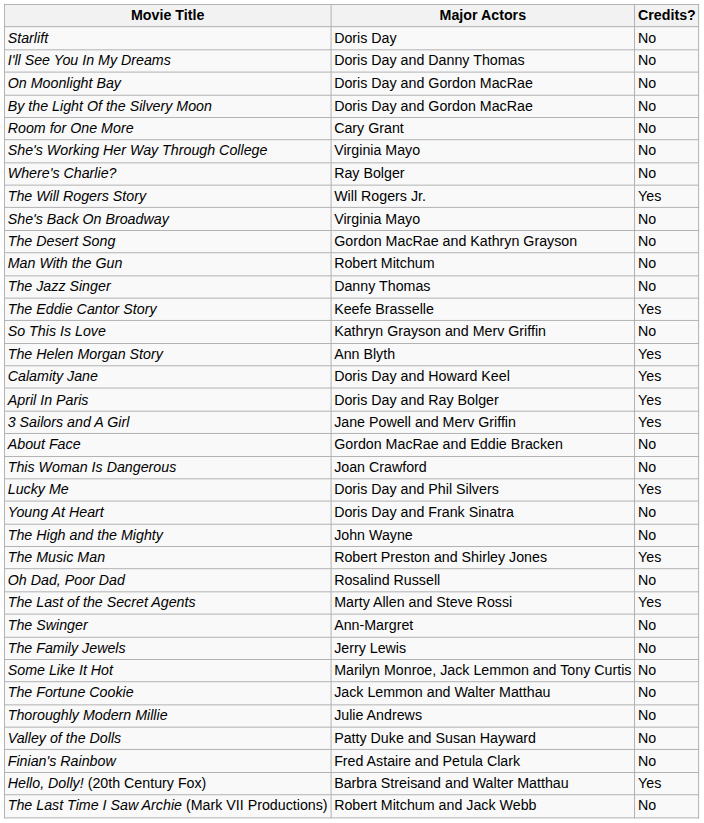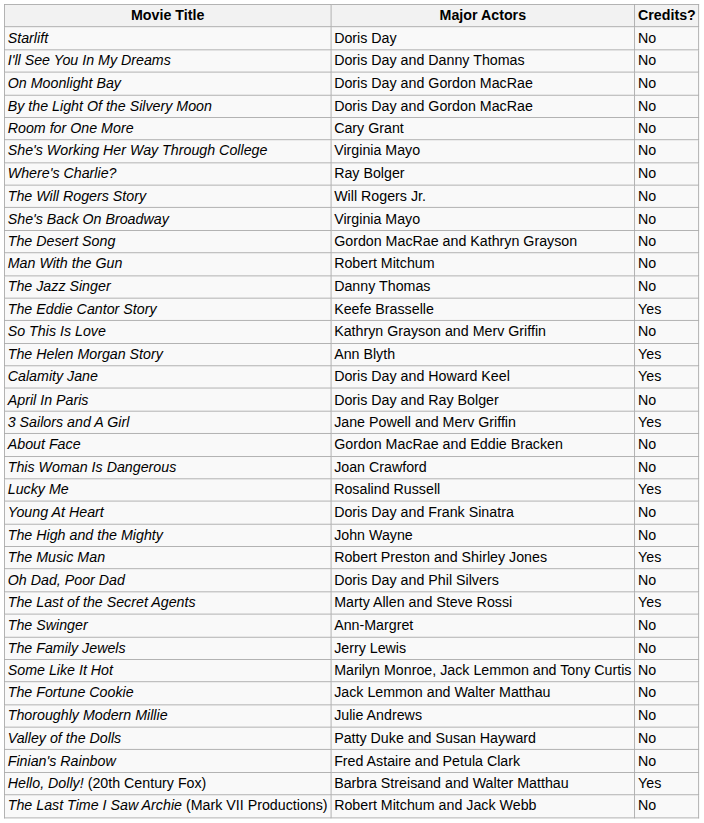 <table class="wikitable">
 <tr>
 <th>Movie Title</th>
 <th>Major Actors</th>
 <th>Credits?</th>
 </tr>
 <tr>
 <td><em>Starlift</em></td>
 <td>Doris Day</td>
 <td>No</td>
 </tr>
 <tr>
 <td><em>I'll See You In My Dreams</em></td>
 <td>Doris Day and Danny Thomas</td>
 <td>No</td>
 </tr>
 <tr>
 <td><em>On Moonlight Bay</em></td>
 <td>Doris Day and Gordon MacRae</td>
 <td>No</td>
 </tr>
 <tr>
 <td><em>By the Light Of the Silvery Moon</em></td>
 <td>Doris Day and Gordon MacRae</td>
 <td>No</td>
 </tr>
 <tr>
 <td><em>Room for One More</em></td>
 <td>Cary Grant</td>
 <td>No</td>
 </tr>
 <tr>
 <td><em>She's Working Her Way Through College</em></td>
 <td>Virginia Mayo</td>
 <td>No</td>
 </tr>
 <tr>
 <td><em>Where's Charlie?</em></td>
 <td>Ray Bolger</td>
 <td>No</td>
 </tr>
 <tr>
 <td><em>The Will Rogers Story</em></td>
 <td>Will Rogers Jr.</td>
-<td>Yes</td>
+<td>No</td>
 </tr>
 <tr>
 <td><em>She's Back On Broadway</em></td>
 <td>Virginia Mayo</td>
 <td>No</td>
 </tr>
 <tr>
 <td><em>The Desert Song</em></td>
 <td>Gordon MacRae and Kathryn Grayson</td>
 <td>No</td>
 </tr>
 <tr>
 <td><em>Man With the Gun</em></td>
 <td>Robert Mitchum</td>
 <td>No</td>
 </tr>
 <tr>
 <td><em>The Jazz Singer</em></td>
 <td>Danny Thomas</td>
 <td>No</td>
 </tr>
 <tr>
 <td><em>The Eddie Cantor Story</em></td>
 <td>Keefe Brasselle</td>
 <td>Yes</td>
 </tr>
 <tr>
 <td><em>So This Is Love</em></td>
 <td>Kathryn Grayson and Merv Griffin</td>
 <td>No</td>
 </tr>
 <tr>
 <td><em>The Helen Morgan Story</em></td>
 <td>Ann Blyth</td>
 <td>Yes</td>
 </tr>
 <tr>
 <td><em>Calamity Jane</em></td>
 <td>Doris Day and Howard Keel</td>
 <td>Yes</td>
 </tr>
 <tr>
 <td><em>April In Paris</em></td>
 <td>Doris Day and Ray Bolger</td>
-<td>Yes</td>
+<td>No</td>
 </tr>
 <tr>
 <td><em>3 Sailors and A Girl</em></td>
 <td>Jane Powell and Merv Griffin</td>
 <td>Yes</td>
 </tr>
 <tr>
 <td><em>About Face</em></td>
 <td>Gordon MacRae and Eddie Bracken</td>
 <td>No</td>
 </tr>
 <tr>
 <td><em>This Woman Is Dangerous</em></td>
 <td>Joan Crawford</td>
 <td>No</td>
 </tr>
 <tr>
 <td><em>Lucky Me</em></td>
-<td>Doris Day and Phil Silvers</td>
+<td>Rosalind Russell</td>
 <td>Yes</td>
 </tr>
 <tr>
 <td><em>Young At Heart</em></td>
 <td>Doris Day and Frank Sinatra</td>
 <td>No</td>
 </tr>
 <tr>
 <td><em>The High and the Mighty</em></td>
 <td>John Wayne</td>
 <td>No</td>
 </tr>
 <tr>
 <td><em>The Music Man</em></td>
 <td>Robert Preston and Shirley Jones</td>
 <td>Yes</td>
 </tr>
 <tr>
 <td><em>Oh Dad, Poor Dad</em></td>
-<td>Rosalind Russell</td>
+<td>Doris Day and Phil Silvers</td>
 <td>No</td>
 </tr>
 <tr>
 <td><em>The Last of the Secret Agents</em></td>
 <td>Marty Allen and Steve Rossi</td>
 <td>Yes</td>
 </tr>
 <tr>
 <td><em>The Swinger</em></td>
 <td>Ann-Margret</td>
 <td>No</td>
 </tr>
 <tr>
 <td><em>The Family Jewels</em></td>
 <td>Jerry Lewis</td>
 <td>No</td>
 </tr>
 <tr>
 <td><em>Some Like It Hot</em></td>
 <td>Marilyn Monroe, Jack Lemmon and Tony Curtis</td>
 <td>No</td>
 </tr>
 <tr>
 <td><em>The Fortune Cookie</em></td>
 <td>Jack Lemmon and Walter Matthau</td>
 <td>No</td>
 </tr>
 <tr>
 <td><em>Thoroughly Modern Millie</em></td>
 <td>Julie Andrews</td>
 <td>No</td>
 </tr>
 <tr>
 <td><em>Valley of the Dolls</em></td>
 <td>Patty Duke and Susan Hayward</td>
 <td>No</td>
 </tr>
 <tr>
 <td><em>Finian's Rainbow</em></td>
 <td>Fred Astaire and Petula Clark</td>
 <td>No</td>
 </tr>
 <tr>
 <td><em>Hello, Dolly!</em> (20th Century Fox)</td>
 <td>Barbra Streisand and Walter Matthau</td>
 <td>Yes</td>
 </tr>
 <tr>
 <td><em>The Last Time I Saw Archie</em> (Mark VII Productions)</td>
 <td>Robert Mitchum and Jack Webb</td>
 <td>No</td>
 </tr>
 </table>
